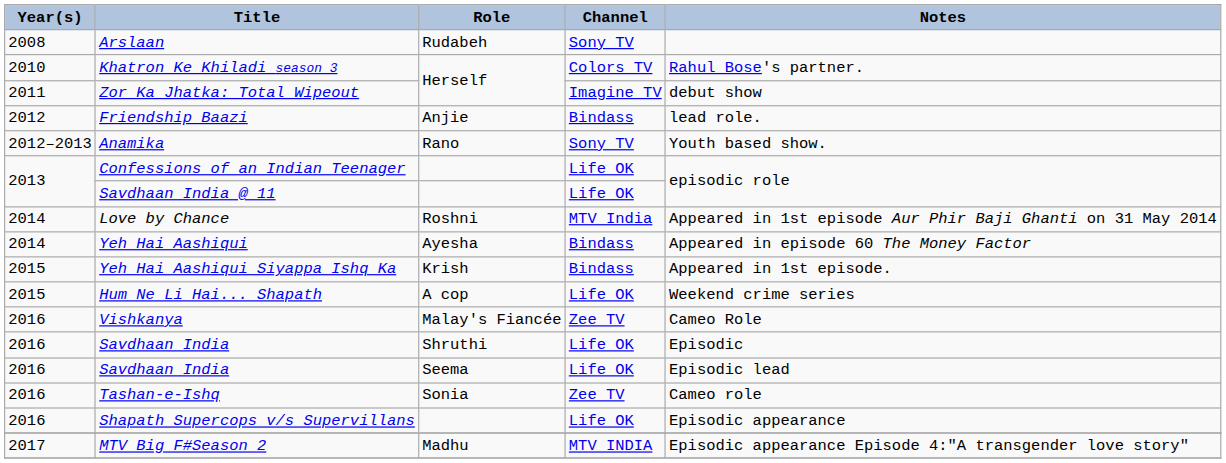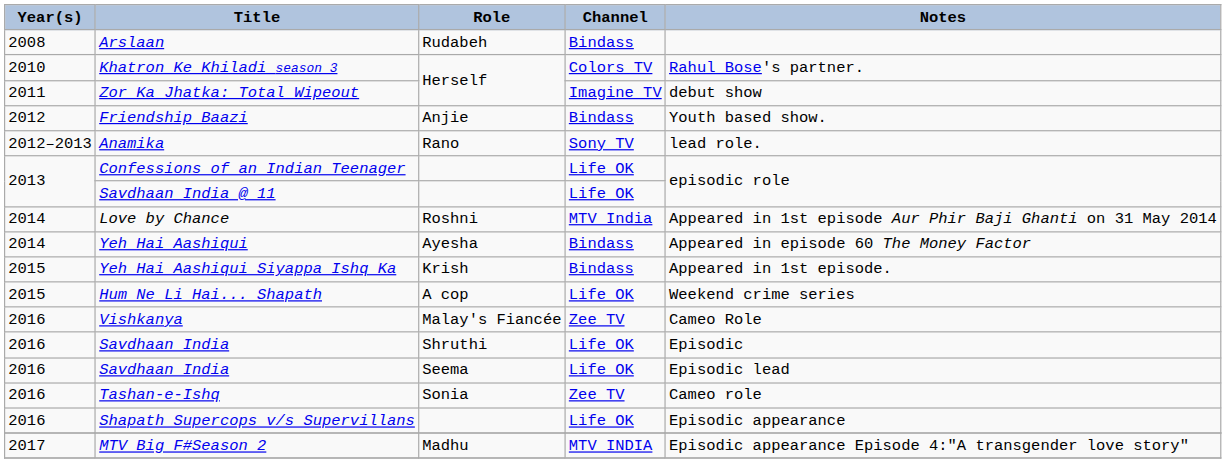 <table class="wikitable">
 <tr>
 <th style="background:#B0C4DE;">Year(s)</th>
 <th style="background:#B0C4DE;">Title</th>
 <th style="background:#B0C4DE;">Role</th>
 <th style="background:#B0C4DE;">Channel</th>
 <th style="background:#B0C4DE;">Notes</th>
 </tr>
 <tr>
 <td>2008</td>
 <td><em><a href='#'>Arslaan</a></em></td>
 <td>Rudabeh</td>
-<td><a href='#'>Sony TV</a></td>
+<td><a href='#'>Bindass</a></td>
 <td></td>
 </tr>
 <tr>
 <td>2010</td>
 <td><em><a href='#'>Khatron Ke Khiladi <small>season 3</small></a></em></td>
 <td rowspan="2">Herself</td>
 <td><a href='#'>Colors TV</a></td>
 <td><a href='#'>Rahul Bose</a>'s partner.</td>
 </tr>
 <tr>
 <td>2011</td>
 <td><em><a href='#'>Zor Ka Jhatka: Total Wipeout</a></em></td>
 <td><a href='#'>Imagine TV</a></td>
 <td>debut show</td>
 </tr>
 <tr>
 <td>2012</td>
 <td><em><a href='#'>Friendship Baazi</a></em></td>
 <td>Anjie</td>
 <td><a href='#'>Bindass</a></td>
-<td>lead role.</td>
+<td>Youth based show.</td>
 </tr>
 <tr>
 <td>2012–2013</td>
 <td><em><a href='#'>Anamika</a></em></td>
 <td>Rano</td>
 <td><a href='#'>Sony TV</a></td>
-<td>Youth based show.</td>
+<td>lead role.</td>
 </tr>
 <tr>
 <td rowspan="2">2013</td>
 <td><em><a href='#'>Confessions of an Indian Teenager</a></em></td>
 <td></td>
 <td><a href='#'>Life OK</a></td>
 <td rowspan="2">episodic role</td>
 </tr>
 <tr>
 <td><em><a href='#'>Savdhaan India @ 11</a></em></td>
 <td></td>
 <td><a href='#'>Life OK</a></td>
 </tr>
 <tr>
 <td>2014</td>
 <td><em>Love by Chance</em></td>
 <td>Roshni</td>
 <td><a href='#'>MTV India</a></td>
 <td>Appeared in 1st episode <em>Aur Phir Baji Ghanti</em> on 31 May 2014</td>
 </tr>
 <tr>
 <td>2014</td>
 <td><em><a href='#'>Yeh Hai Aashiqui</a></em></td>
 <td>Ayesha</td>
 <td><a href='#'>Bindass</a></td>
 <td>Appeared in episode 60 <em>The Money Factor</em></td>
 </tr>
 <tr>
 <td>2015</td>
 <td><em><a href='#'>Yeh Hai Aashiqui Siyappa Ishq Ka</a></em></td>
 <td>Krish</td>
 <td><a href='#'>Bindass</a></td>
 <td>Appeared in 1st episode.</td>
 </tr>
 <tr>
 <td>2015</td>
 <td><em><a href='#'>Hum Ne Li Hai... Shapath</a></em></td>
 <td>A cop</td>
 <td><a href='#'>Life OK</a></td>
 <td>Weekend crime series</td>
 </tr>
 <tr>
 <td>2016</td>
 <td><em><a href='#'>Vishkanya</a></em></td>
 <td>Malay's Fiancée</td>
 <td><a href='#'>Zee TV</a></td>
 <td>Cameo Role</td>
 </tr>
 <tr>
 <td>2016</td>
 <td><em><a href='#'>Savdhaan India</a></em></td>
 <td>Shruthi</td>
 <td><a href='#'>Life OK</a></td>
 <td>Episodic</td>
 </tr>
 <tr>
 <td>2016</td>
 <td><em><a href='#'>Savdhaan India</a></em></td>
 <td>Seema</td>
 <td><a href='#'>Life OK</a></td>
 <td>Episodic lead</td>
 </tr>
 <tr>
 <td>2016</td>
 <td><em><a href='#'>Tashan-e-Ishq</a></em></td>
 <td>Sonia</td>
 <td><a href='#'>Zee TV</a></td>
 <td>Cameo role</td>
 </tr>
 <tr>
 <td>2016</td>
 <td><em><a href='#'>Shapath Supercops v/s Supervillans</a></em></td>
 <td></td>
 <td><a href='#'>Life OK</a></td>
 <td>Episodic appearance</td>
 </tr>
 <tr>
 </tr>
 <tr>
 <td>2017</td>
 <td><em><a href='#'>MTV Big F#Season 2</a></em></td>
 <td>Madhu</td>
 <td><a href='#'>MTV INDIA</a></td>
 <td>Episodic appearance Episode 4:"A transgender love story"</td>
 </tr>
 <tr>
 </tr>
 </table>
